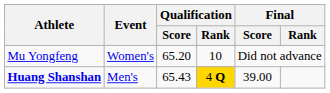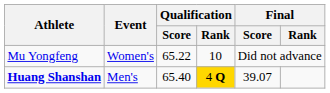 <table class="wikitable" style="font-size:90%">
 <tr>
 <th rowspan="2">Athlete</th>
 <th rowspan="2">Event</th>
 <th colspan="2">Qualification</th>
 <th colspan="2">Final</th>
 </tr>
 <tr style="font-size:95%">
 <th>Score</th>
 <th>Rank</th>
 <th>Score</th>
 <th>Rank</th>
 </tr>
 <tr align=center>
 <td align=left><a href='#'>Mu Yongfeng</a></td>
 <td align=left><a href='#'>Women's</a></td>
-<td>65.20</td>
+<td>65.22</td>
 <td>10</td>
 <td colspan=2>Did not advance</td>
 </tr>
 <tr align=center>
 <td align=left><strong><a href='#'>Huang Shanshan</a></strong></td>
 <td align=left><a href='#'>Men's</a></td>
-<td>65.43</td>
+<td>65.40</td>
 <td style="background: gold;">4 <strong>Q</strong></td>
-<td>39.00</td>
+<td>39.07</td>
 <td></td>
 </tr>
 </table>
